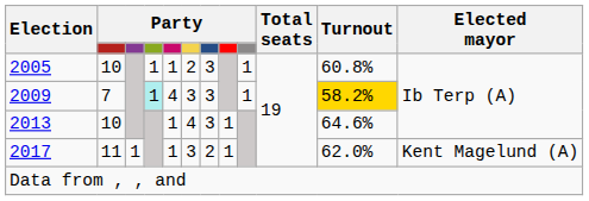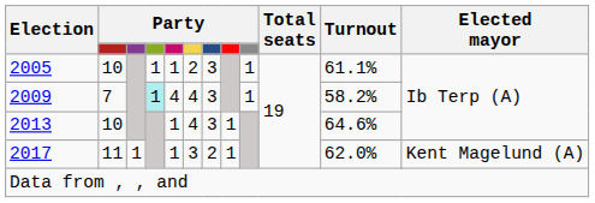 <table class="wikitable">
 <tr>
 <th rowspan="2">Election</th>
 <th colspan="8">Party</th>
 <th rowspan="2">Total<br>seats</th>
 <th rowspan="2">Turnout</th>
 <th rowspan="2">Elected<br>mayor</th>
 </tr>
 <tr>
 <td style="background:#B5211D;"><strong><a href='#'></a></strong></td>
 <td style="background:#843A93;"><strong><a href='#'></a></strong></td>
 <td style="background:#89A920;"><strong><a href='#'></a></strong></td>
 <td style="background:#C9096C;"><strong><a href='#'></a></strong></td>
 <td style="background:#F4D44D;"><strong><a href='#'></a></strong></td>
 <td style="background:#254C85;"><strong><a href='#'></a></strong></td>
 <td style="background:#FF0000;"><strong><a href='#'></a></strong></td>
 <td style="background:#8B8989;"><strong></strong></td>
 </tr>
 <tr>
 <td><a href='#'>2005</a></td>
 <td>10</td>
 <td style="background:#CDC9C9;" rowspan="3"></td>
 <td>1</td>
 <td>1</td>
 <td>2</td>
 <td>3</td>
 <td style="background:#CDC9C9;" rowspan="2"></td>
 <td>1</td>
 <td rowspan="4">19</td>
-<td>60.8%</td>
+<td>61.1%</td>
 <td rowspan="3">Ib Terp (A)</td>
 </tr>
 <tr>
 <td><a href='#'>2009</a></td>
 <td>7</td>
 <td style="background: paleturquoise;">1</td>
 <td>4</td>
-<td>3</td>
+<td>4</td>
 <td>3</td>
 <td>1</td>
-<td style="background: gold;">58.2%</td>
+<td>58.2%</td>
 </tr>
 <tr>
 <td><a href='#'>2013</a></td>
 <td>10</td>
 <td style="background:#CDC9C9;" rowspan="2"></td>
 <td>1</td>
 <td>4</td>
 <td>3</td>
 <td>1</td>
 <td style="background:#CDC9C9;" rowspan="2"></td>
 <td>64.6%</td>
 </tr>
 <tr>
 <td><a href='#'>2017</a></td>
 <td>11</td>
 <td>1</td>
 <td>1</td>
 <td>3</td>
 <td>2</td>
 <td>1</td>
 <td>62.0%</td>
 <td>Kent Magelund (A)</td>
 </tr>
 <tr>
 <td colspan="14">Data from , ,  and </td>
 </tr>
 </table>
